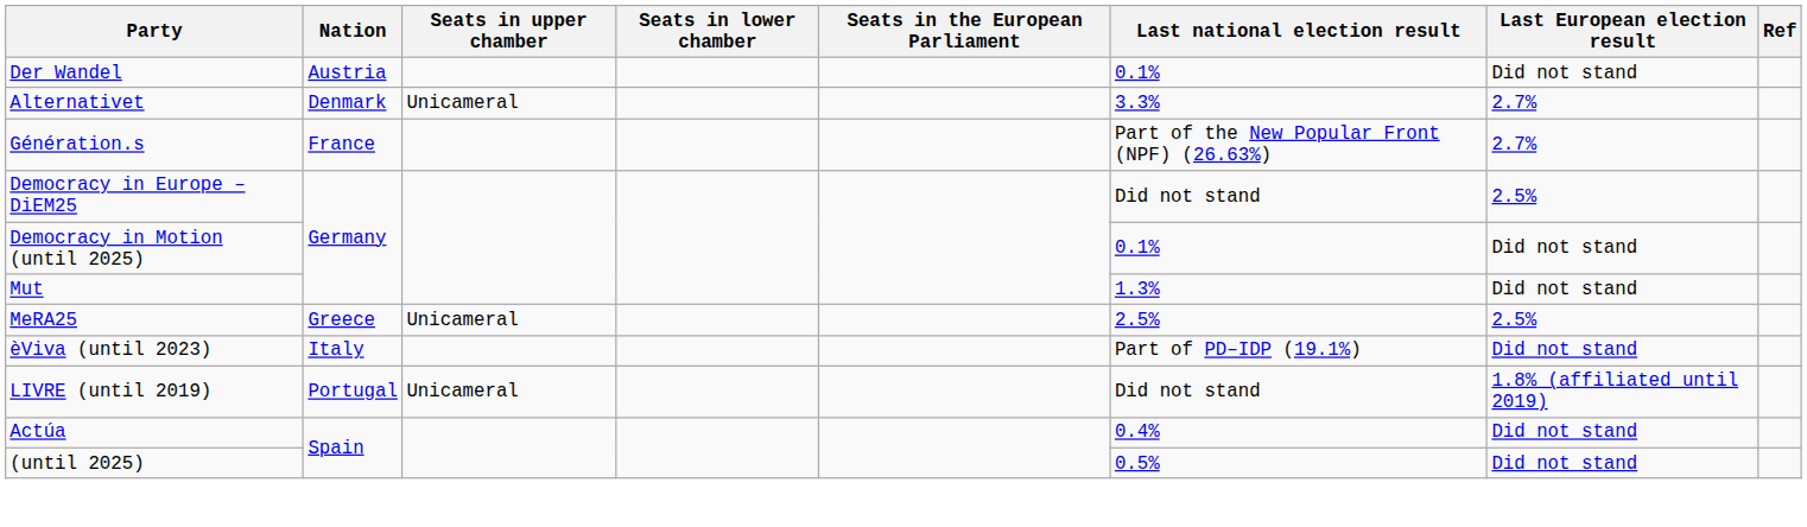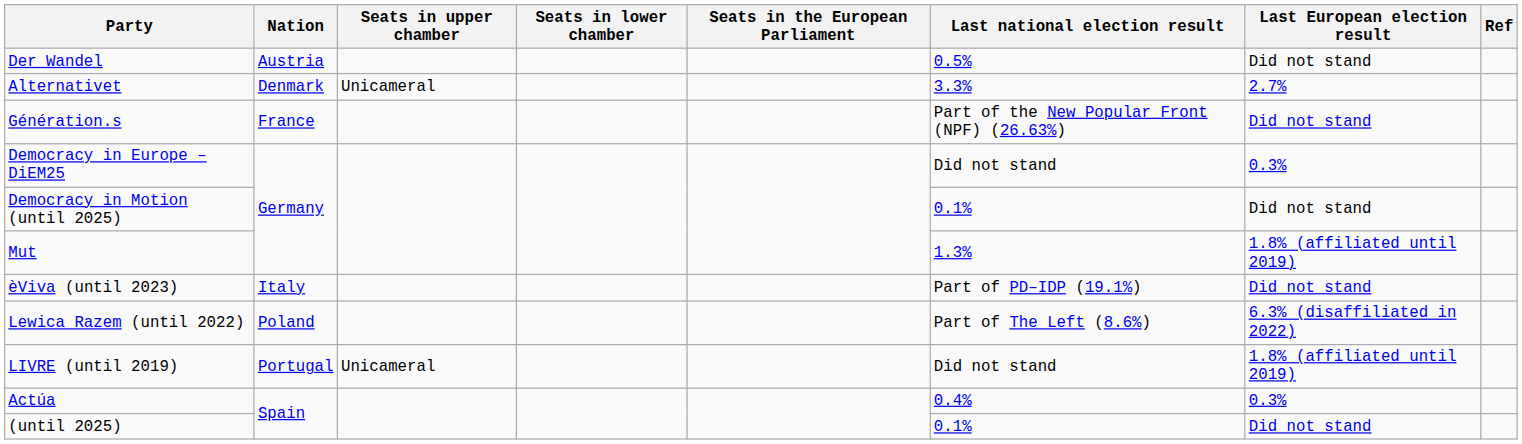 <table class="wikitable">
 <tr>
 <th>Party</th>
 <th>Nation</th>
 <th>Seats in upper chamber</th>
 <th>Seats in lower chamber</th>
 <th>Seats in the European Parliament</th>
 <th>Last national election result</th>
 <th>Last European election result</th>
 <th>Ref</th>
 </tr>
 <tr>
 <td><a href='#'>Der Wandel</a></td>
 <td><a href='#'>Austria</a></td>
 <td></td>
 <td></td>
 <td></td>
-<td><a href='#'>0.1%</a></td>
+<td><a href='#'>0.5%</a></td>
 <td>Did not stand</td>
 <td></td>
 </tr>
 <tr>
 <td><a href='#'>Alternativet</a></td>
 <td><a href='#'>Denmark</a></td>
 <td>Unicameral</td>
 <td></td>
 <td></td>
 <td><a href='#'>3.3%</a></td>
 <td><a href='#'>2.7%</a></td>
 <td></td>
 </tr>
 <tr>
 <td><a href='#'>Génération.s</a></td>
 <td><a href='#'>France</a></td>
 <td></td>
 <td></td>
 <td></td>
 <td>Part of the <a href='#'>New Popular Front</a> (NPF) (<a href='#'>26.63%</a>)</td>
-<td><a href='#'>2.7%</a></td>
+<td><a href='#'>Did not stand</a></td>
 <td></td>
 </tr>
 <tr>
 <td><a href='#'>Democracy in Europe – DiEM25</a></td>
 <td rowspan="3"><a href='#'>Germany</a></td>
 <td rowspan="3"></td>
 <td rowspan="3"></td>
 <td rowspan="3"></td>
 <td>Did not stand</td>
-<td><a href='#'>2.5%</a></td>
+<td><a href='#'>0.3%</a></td>
 <td></td>
 </tr>
 <tr>
 <td><a href='#'>Democracy in Motion</a> (until 2025)</td>
 <td><a href='#'>0.1%</a></td>
 <td>Did not stand</td>
 </tr>
 <tr>
 <td><a href='#'>Mut</a></td>
 <td><a href='#'>1.3%</a></td>
-<td>Did not stand</td>
-<td></td>
-</tr>
-<tr>
-<td><a href='#'>MeRA25</a></td>
-<td><a href='#'>Greece</a></td>
-<td>Unicameral</td>
-<td></td>
-<td></td>
-<td><a href='#'>2.5%</a></td>
-<td><a href='#'>2.5%</a></td>
+<td><a href='#'>1.8% (affiliated until 2019)</a></td>
 <td></td>
 </tr>
 <tr>
 <td><a href='#'>èViva</a> (until 2023)</td>
 <td><a href='#'>Italy</a></td>
 <td></td>
 <td></td>
 <td></td>
 <td>Part of <a href='#'>PD–IDP</a> (<a href='#'>19.1%</a>)</td>
 <td><a href='#'>Did not stand</a></td>
+<td></td>
+</tr>
+<tr>
+<td><a href='#'>Lewica Razem</a> (until 2022)</td>
+<td><a href='#'>Poland</a></td>
+<td></td>
+<td></td>
+<td></td>
+<td>Part of <a href='#'>The Left</a> (<a href='#'>8.6%</a>)</td>
+<td><a href='#'>6.3% (disaffiliated in 2022)</a></td>
 <td></td>
 </tr>
 <tr>
 <td><a href='#'>LIVRE</a> (until 2019)</td>
 <td><a href='#'>Portugal</a></td>
 <td>Unicameral</td>
 <td></td>
 <td></td>
 <td>Did not stand</td>
 <td><a href='#'>1.8% (affiliated until 2019)</a></td>
 <td></td>
 </tr>
 <tr>
 <td><a href='#'>Actúa</a></td>
 <td rowspan="2"><a href='#'>Spain</a></td>
 <td rowspan="2"></td>
 <td rowspan="2"></td>
 <td rowspan="2"></td>
 <td><a href='#'>0.4%</a></td>
-<td><a href='#'>Did not stand</a></td>
+<td><a href='#'>0.3%</a></td>
 <td></td>
 </tr>
 <tr>
 <td> (until 2025)</td>
-<td><a href='#'>0.5%</a></td>
+<td><a href='#'>0.1%</a></td>
 <td><a href='#'>Did not stand</a></td>
 <td></td>
 </tr>
 </table>
